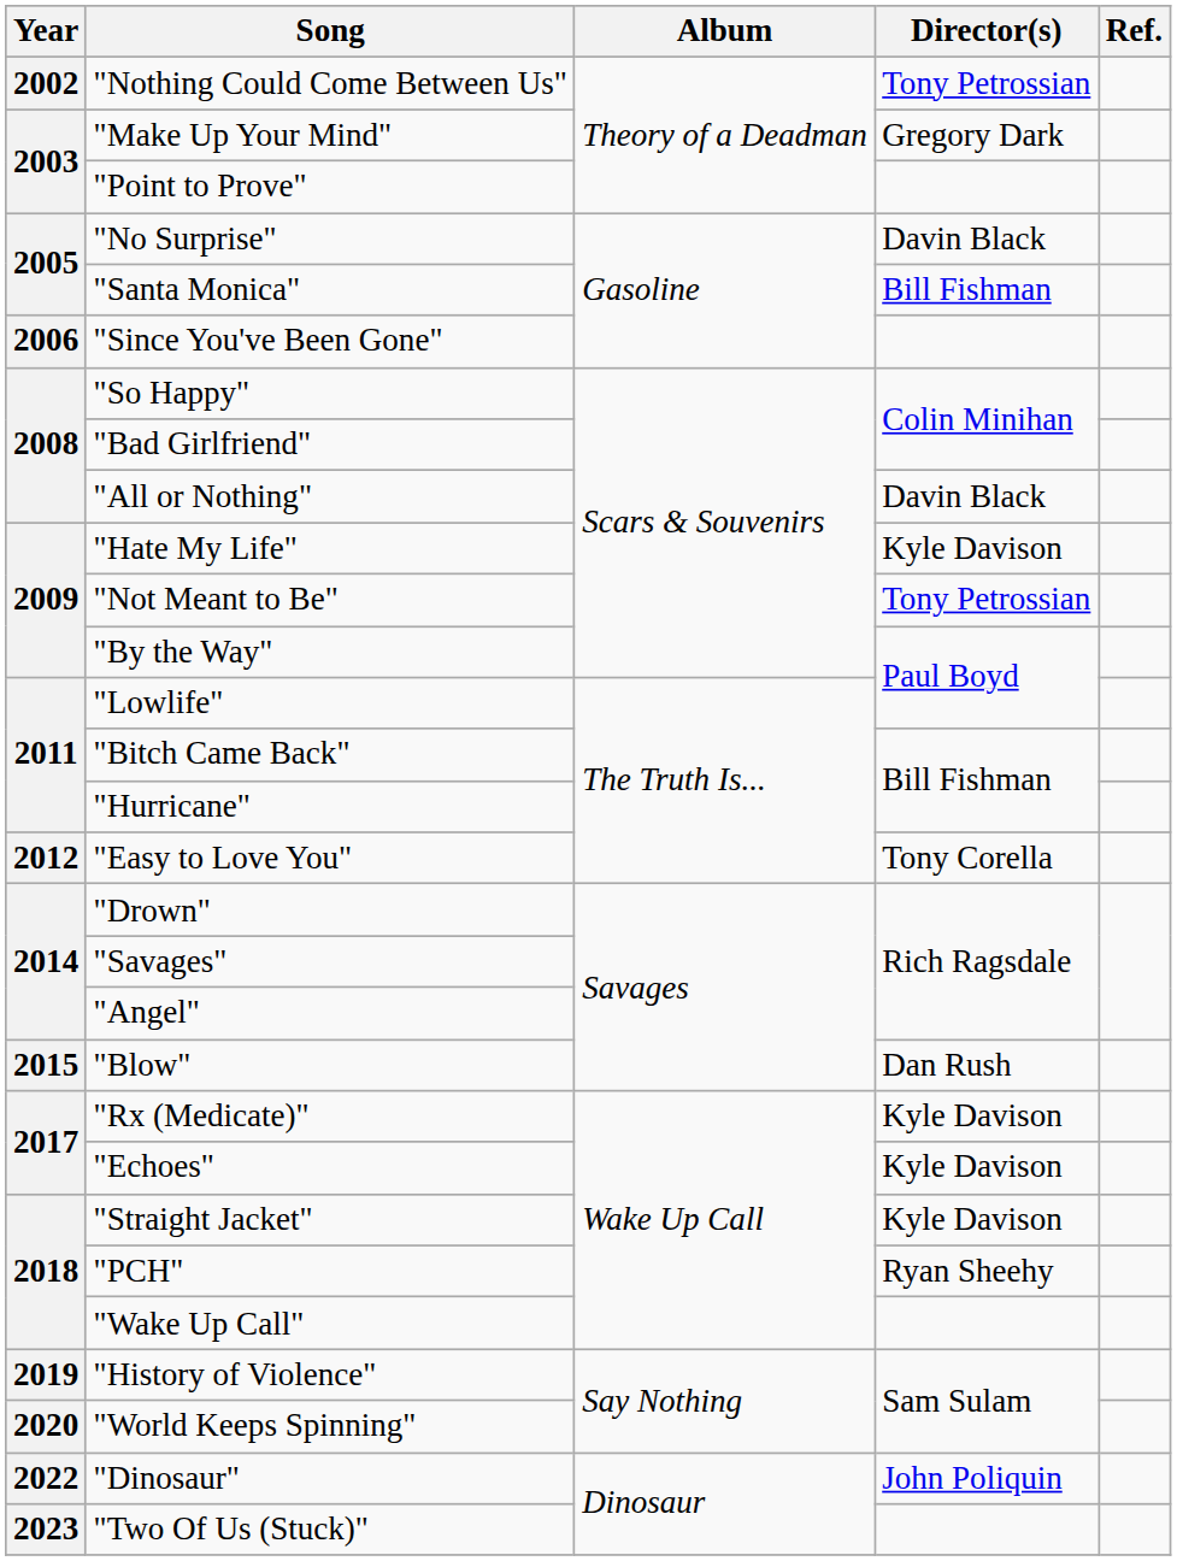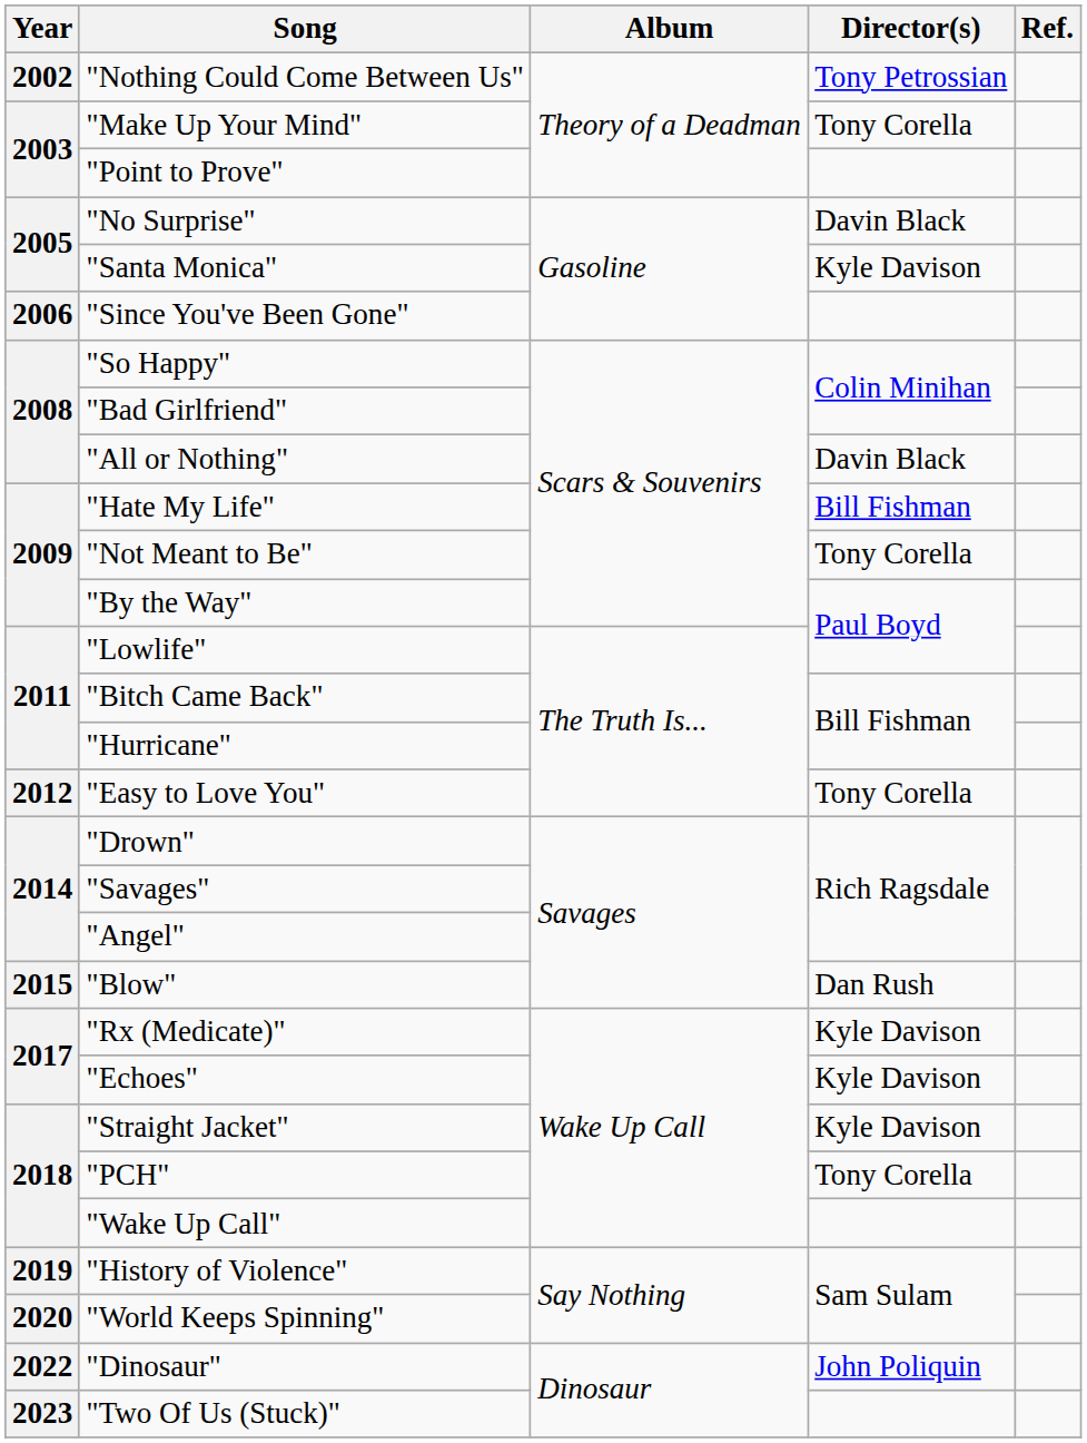 <table class="wikitable plainrowheaders">
 <tr>
 <th scope="col">Year</th>
 <th scope="col">Song</th>
 <th scope="col">Album</th>
 <th scope="col">Director(s)</th>
 <th scope="col">Ref.</th>
 </tr>
 <tr>
 <th scope="row">2002</th>
 <td>"Nothing Could Come Between Us"</td>
 <td rowspan="3"><em>Theory of a Deadman</em></td>
 <td><a href='#'>Tony Petrossian</a></td>
 <td align="center"></td>
 </tr>
 <tr>
 <th scope="row" rowspan="2">2003</th>
 <td>"Make Up Your Mind"</td>
-<td>Gregory Dark</td>
+<td>Tony Corella</td>
 <td align="center"></td>
 </tr>
 <tr>
 <td>"Point to Prove"</td>
 <td></td>
 <td></td>
 </tr>
 <tr>
 <th scope="row" rowspan="2">2005</th>
 <td>"No Surprise"</td>
 <td rowspan="3"><em>Gasoline</em></td>
 <td>Davin Black</td>
 <td align="center"></td>
 </tr>
 <tr>
 <td>"Santa Monica"</td>
-<td><a href='#'>Bill Fishman</a></td>
+<td>Kyle Davison</td>
 <td align="center"></td>
 </tr>
 <tr>
 <th scope="row">2006</th>
 <td>"Since You've Been Gone"</td>
 <td></td>
 <td></td>
 </tr>
 <tr>
 <th scope="row" rowspan="3">2008</th>
 <td>"So Happy"</td>
 <td rowspan="6"><em>Scars & Souvenirs</em></td>
 <td rowspan="2"><a href='#'>Colin Minihan</a></td>
 <td align="center"></td>
 </tr>
 <tr>
 <td>"Bad Girlfriend"</td>
 <td align="center"></td>
 </tr>
 <tr>
 <td>"All or Nothing"</td>
 <td>Davin Black</td>
 <td align="center"></td>
 </tr>
 <tr>
 <th scope="row" rowspan="3">2009</th>
 <td>"Hate My Life"</td>
-<td>Kyle Davison</td>
+<td><a href='#'>Bill Fishman</a></td>
 <td align="center"></td>
 </tr>
 <tr>
 <td>"Not Meant to Be"</td>
-<td><a href='#'>Tony Petrossian</a></td>
+<td>Tony Corella</td>
 <td align="center"></td>
 </tr>
 <tr>
 <td>"By the Way"</td>
 <td rowspan="2"><a href='#'>Paul Boyd</a></td>
 <td align="center"></td>
 </tr>
 <tr>
 <th scope="row" rowspan="3">2011</th>
 <td>"Lowlife"</td>
 <td rowspan="4"><em>The Truth Is...</em></td>
 <td align="center"></td>
 </tr>
 <tr>
 <td>"Bitch Came Back"</td>
 <td rowspan="2">Bill Fishman</td>
 <td align="center"></td>
 </tr>
 <tr>
 <td>"Hurricane"</td>
 <td align="center"></td>
 </tr>
 <tr>
 <th scope="row">2012</th>
 <td>"Easy to Love You"</td>
 <td>Tony Corella</td>
 <td align="center"></td>
 </tr>
 <tr>
 <th scope="row" rowspan="3">2014</th>
 <td>"Drown"</td>
 <td rowspan="4"><em>Savages</em></td>
 <td rowspan="3">Rich Ragsdale</td>
 <td rowspan="3" align="center"></td>
 </tr>
 <tr>
 <td>"Savages"</td>
 </tr>
 <tr>
 <td>"Angel"</td>
 </tr>
 <tr>
 <th scope="row">2015</th>
 <td>"Blow"</td>
 <td>Dan Rush</td>
 <td align="center"></td>
 </tr>
 <tr>
 <th scope="row" rowspan="2">2017</th>
 <td>"Rx (Medicate)"</td>
 <td rowspan="5"><em>Wake Up Call</em></td>
 <td>Kyle Davison</td>
 <td align="center"></td>
 </tr>
 <tr>
 <td>"Echoes"</td>
 <td>Kyle Davison</td>
 <td align="center"></td>
 </tr>
 <tr>
 <th scope="row" rowspan="3">2018</th>
 <td>"Straight Jacket"</td>
 <td>Kyle Davison</td>
 <td align="center"></td>
 </tr>
 <tr>
 <td>"PCH"</td>
-<td>Ryan Sheehy</td>
+<td>Tony Corella</td>
 <td align="center"></td>
 </tr>
 <tr>
 <td>"Wake Up Call"</td>
 <td></td>
 <td></td>
 </tr>
 <tr>
 <th scope="row">2019</th>
 <td>"History of Violence"</td>
 <td rowspan="2"><em>Say Nothing</em></td>
 <td rowspan="2">Sam Sulam</td>
 <td align="center"></td>
 </tr>
 <tr>
 <th scope="row">2020</th>
 <td>"World Keeps Spinning"</td>
 <td align="center"></td>
 </tr>
 <tr>
 <th scope="row">2022</th>
 <td>"Dinosaur"</td>
 <td rowspan="2"><em>Dinosaur</em></td>
 <td><a href='#'>John Poliquin</a></td>
 <td align="center"></td>
 </tr>
 <tr>
 <th scope="row">2023</th>
 <td>"Two Of Us (Stuck)"</td>
 <td></td>
 <td align="center"></td>
 </tr>
 </table>
